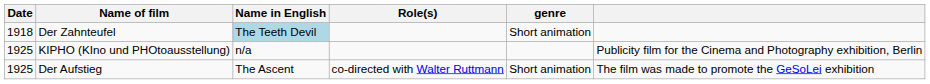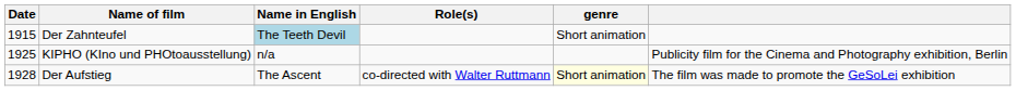 <table class="wikitable">
 <tr>
 <th>Date</th>
 <th>Name of film</th>
 <th>Name in English</th>
 <th>Role(s)</th>
 <th>genre</th>
 <th></th>
 </tr>
 <tr>
-<td>1918</td>
+<td>1915</td>
 <td>Der Zahnteufel</td>
 <td style="background: lightblue;">The Teeth Devil</td>
 <td></td>
 <td>Short animation</td>
 <td></td>
 </tr>
 <tr>
 <td>1925</td>
 <td>KIPHO (KIno und PHOtoausstellung)</td>
 <td>n/a</td>
 <td></td>
 <td></td>
 <td>Publicity film for the Cinema and Photography exhibition, Berlin</td>
 </tr>
 <tr>
-<td>1925</td>
+<td>1928</td>
 <td>Der Aufstieg</td>
 <td>The Ascent</td>
 <td>co-directed with <a href='#'>Walter Ruttmann</a></td>
-<td>Short animation</td>
+<td style="background: lightyellow;">Short animation</td>
 <td> The film was made to promote the <a href='#'>GeSoLei</a> exhibition</td>
 </tr>
 </table>
